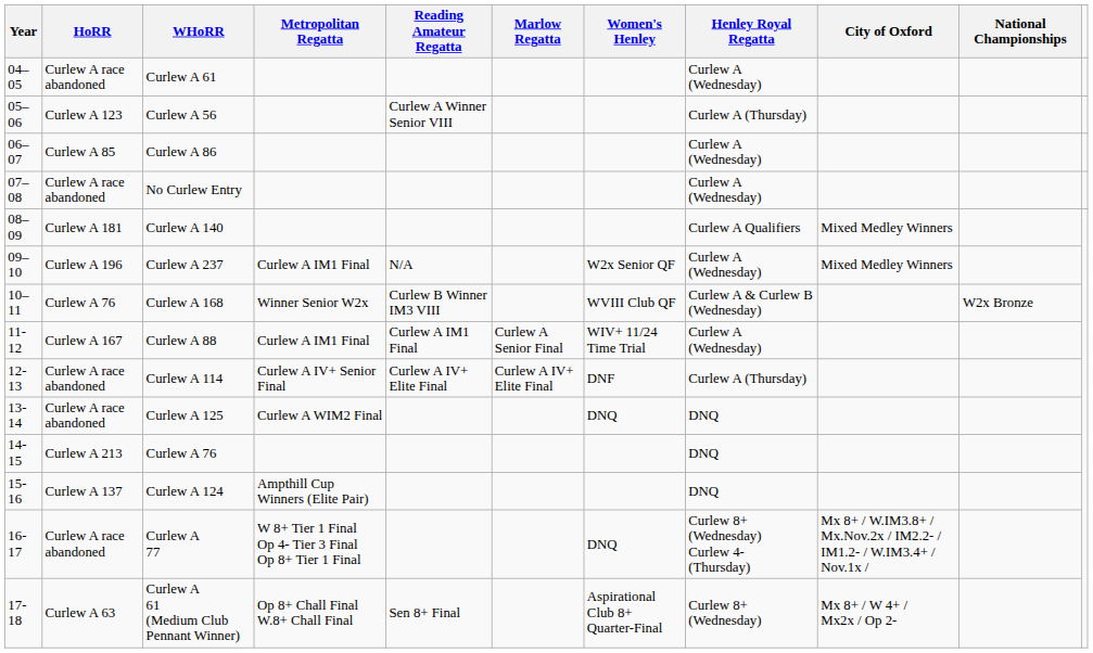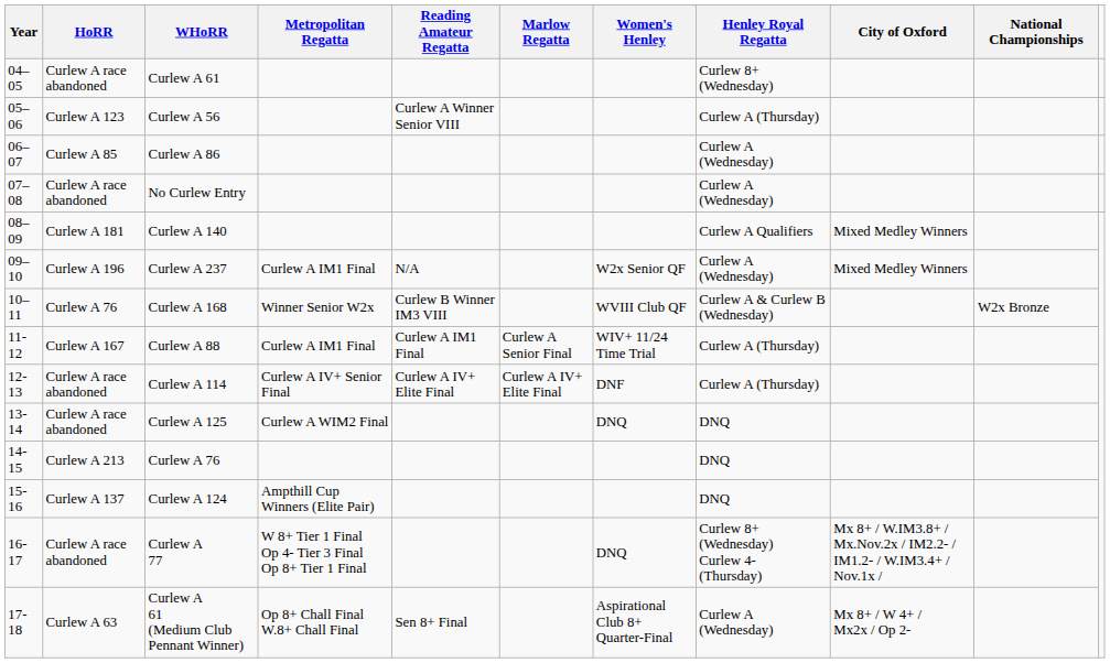 <table class="wikitable">
 <tr>
 <th>Year</th>
 <th><a href='#'>HoRR</a></th>
 <th><a href='#'>WHoRR</a></th>
 <th><a href='#'>Metropolitan Regatta</a></th>
 <th><a href='#'>Reading Amateur Regatta</a></th>
 <th><a href='#'>Marlow Regatta</a></th>
 <th><a href='#'>Women's Henley</a></th>
 <th><a href='#'>Henley Royal Regatta</a></th>
 <th>City of Oxford</th>
 <th>National Championships</th>
 </tr>
 <tr>
 <td>04–05</td>
 <td>Curlew A race abandoned</td>
 <td>Curlew A 61</td>
 <td></td>
 <td></td>
 <td></td>
 <td></td>
-<td>Curlew A (Wednesday)</td>
+<td>Curlew 8+ (Wednesday)</td>
 <td></td>
 <td></td>
 <td></td>
 </tr>
 <tr>
 <td>05–06</td>
 <td>Curlew A 123</td>
 <td>Curlew A 56</td>
 <td></td>
 <td>Curlew A Winner Senior VIII</td>
 <td></td>
 <td></td>
 <td>Curlew A (Thursday)</td>
 <td></td>
 <td></td>
 <td></td>
 </tr>
 <tr>
 <td>06–07</td>
 <td>Curlew A 85</td>
 <td>Curlew A 86</td>
 <td></td>
 <td></td>
 <td></td>
 <td></td>
 <td>Curlew A (Wednesday)</td>
 <td></td>
 <td></td>
 </tr>
 <tr>
 <td>07–08</td>
 <td>Curlew A race abandoned</td>
 <td>No Curlew Entry</td>
 <td></td>
 <td></td>
 <td></td>
 <td></td>
 <td>Curlew A (Wednesday)</td>
 <td></td>
 <td></td>
 <td></td>
 </tr>
 <tr>
 <td>08–09</td>
 <td>Curlew A 181</td>
 <td>Curlew A 140</td>
 <td></td>
 <td></td>
 <td></td>
 <td></td>
 <td>Curlew A Qualifiers</td>
 <td>Mixed Medley Winners</td>
 <td></td>
 </tr>
 <tr>
 <td>09–10</td>
 <td>Curlew A 196</td>
 <td>Curlew A 237</td>
 <td>Curlew A IM1 Final</td>
 <td>N/A</td>
 <td></td>
 <td>W2x Senior QF</td>
 <td>Curlew A (Wednesday)</td>
 <td>Mixed Medley Winners</td>
 <td></td>
 </tr>
 <tr>
 <td>10–11</td>
 <td>Curlew A 76</td>
 <td>Curlew A 168</td>
 <td>Winner Senior W2x</td>
 <td>Curlew B Winner IM3 VIII</td>
 <td></td>
 <td>WVIII Club QF</td>
 <td>Curlew A & Curlew B (Wednesday)</td>
 <td></td>
 <td>W2x Bronze</td>
 </tr>
 <tr>
 <td>11-12</td>
 <td>Curlew A 167</td>
 <td>Curlew A 88</td>
 <td>Curlew A  IM1 Final</td>
 <td>Curlew A IM1 Final</td>
 <td>Curlew A Senior Final</td>
 <td>WIV+ 11/24 Time Trial</td>
-<td>Curlew A (Wednesday)</td>
+<td>Curlew A (Thursday)</td>
 <td></td>
 <td></td>
 </tr>
 <tr>
 <td>12-13</td>
 <td>Curlew A race abandoned</td>
 <td>Curlew A 114</td>
 <td>Curlew A IV+ Senior Final</td>
 <td>Curlew A IV+ Elite Final</td>
 <td>Curlew A IV+ Elite Final</td>
 <td>DNF</td>
 <td>Curlew A (Thursday)</td>
 <td></td>
 <td></td>
 </tr>
 <tr>
 <td>13-14</td>
 <td>Curlew A race abandoned</td>
 <td>Curlew A 125</td>
 <td>Curlew A WIM2 Final</td>
 <td></td>
 <td></td>
 <td>DNQ</td>
 <td>DNQ</td>
 <td></td>
 <td></td>
 </tr>
 <tr>
 <td>14-15</td>
 <td>Curlew A 213</td>
 <td>Curlew A 76</td>
 <td></td>
 <td></td>
 <td></td>
 <td></td>
 <td>DNQ</td>
 <td></td>
 <td></td>
 </tr>
 <tr>
 <td>15-16</td>
 <td>Curlew A 137</td>
 <td>Curlew A 124</td>
 <td>Ampthill Cup Winners (Elite Pair)</td>
 <td></td>
 <td></td>
 <td></td>
 <td>DNQ</td>
 <td></td>
 <td></td>
 </tr>
 <tr>
 <td>16-17</td>
 <td>Curlew A race abandoned</td>
 <td>Curlew A<br>77</td>
 <td>W 8+ Tier 1 Final<br>Op 4- Tier 3 Final<br>Op 8+ Tier 1 Final</td>
 <td></td>
 <td></td>
 <td>DNQ</td>
 <td>Curlew 8+ (Wednesday)<br>Curlew 4-<br>(Thursday)</td>
 <td>Mx 8+ / W.IM3.8+ / Mx.Nov.2x / IM2.2- /<br>IM1.2- / W.IM3.4+ / Nov.1x /</td>
 <td></td>
 </tr>
 <tr>
 <td>17-18</td>
 <td>Curlew A 63</td>
 <td>Curlew A<br>61<br>(Medium Club Pennant Winner)</td>
 <td>Op 8+ Chall Final<br>W.8+ Chall Final</td>
 <td>Sen 8+ Final</td>
 <td></td>
 <td>Aspirational Club 8+<br>Quarter-Final</td>
-<td>Curlew 8+ (Wednesday)</td>
+<td>Curlew A (Wednesday)</td>
 <td>Mx 8+ / W 4+ /<br>Mx2x / Op 2-</td>
 <td></td>
 </tr>
 </table>
